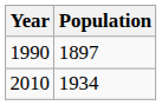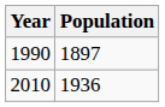 <table class="wikitable">
 <tr>
 <th>Year</th>
 <th>Population</th>
 </tr>
 <tr>
 <td>1990</td>
 <td>1897</td>
 </tr>
 <tr>
 <td>2010</td>
-<td>1934</td>
+<td>1936</td>
 </tr>
 </table>
